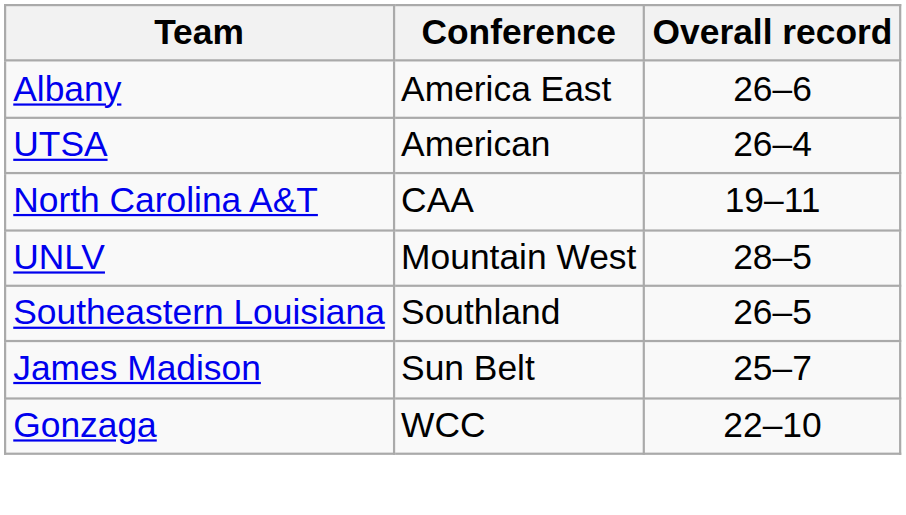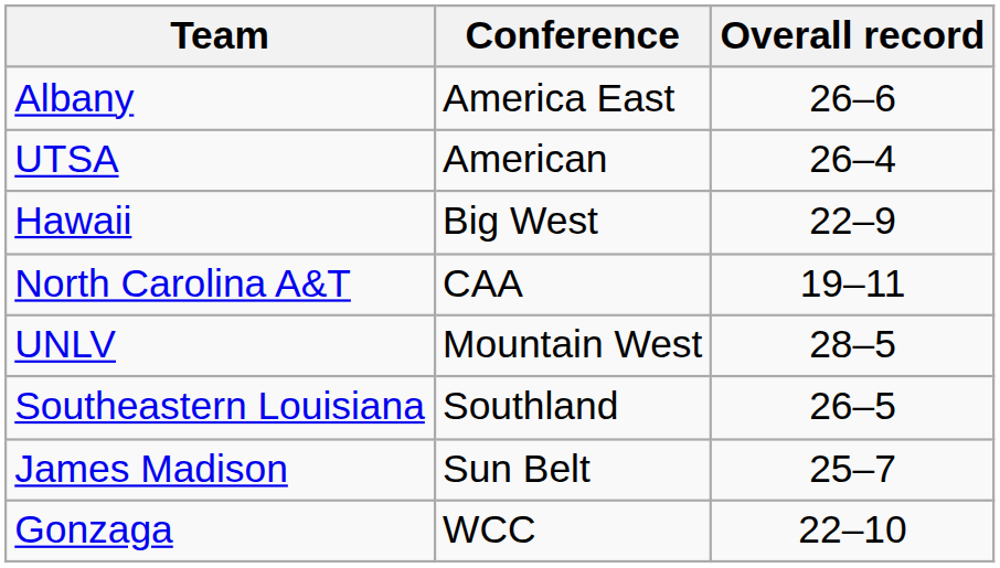 <table class="wikitable sortable" style="text-align: center;">
 <tr>
 <th>Team</th>
 <th>Conference</th>
 <th data-sort-type="number">Overall record</th>
 </tr>
 <tr>
 <td align="left"><a href='#'>Albany</a></td>
 <td align="left">America East</td>
 <td>26–6</td>
 </tr>
 <tr>
 <td align="left"><a href='#'>UTSA</a></td>
 <td align="left">American</td>
 <td>26–4</td>
+</tr>
+<tr>
+<td align="left"><a href='#'>Hawaii</a></td>
+<td align="left">Big West</td>
+<td>22–9</td>
 </tr>
 <tr>
 <td align="left"><a href='#'>North Carolina A&T</a></td>
 <td align="left">CAA</td>
 <td>19–11</td>
 </tr>
 <tr>
 <td align="left"><a href='#'>UNLV</a></td>
 <td align="left">Mountain West</td>
 <td>28–5</td>
 </tr>
 <tr>
 <td align="left"><a href='#'>Southeastern Louisiana</a></td>
 <td align="left">Southland</td>
 <td>26–5</td>
 </tr>
 <tr>
 <td align="left"><a href='#'>James Madison</a></td>
 <td align="left">Sun Belt</td>
 <td>25–7</td>
 </tr>
 <tr>
 <td align="left"><a href='#'>Gonzaga</a></td>
 <td align="left">WCC</td>
 <td>22–10</td>
 </tr>
 </table>
